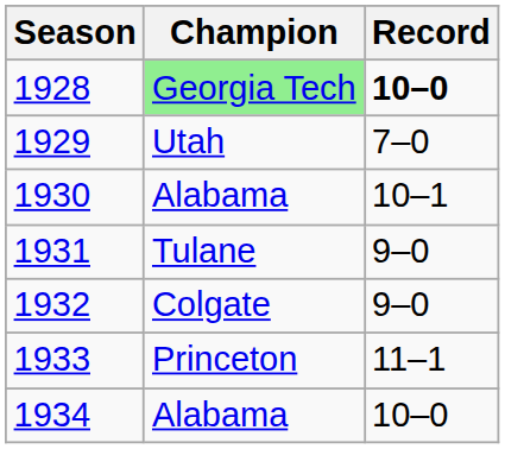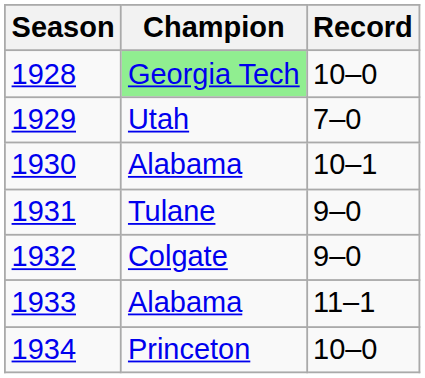 <table class="wikitable">
 <tr>
 <th>Season</th>
 <th>Champion</th>
 <th>Record</th>
 </tr>
 <tr>
 <td><a href='#'>1928</a></td>
 <td style="background: lightgreen;"><a href='#'>Georgia Tech</a></td>
-<td><strong>10–0</strong></td>
+<td>10–0</td>
 </tr>
 <tr>
 <td><a href='#'>1929</a></td>
 <td><a href='#'>Utah</a></td>
 <td>7–0</td>
 </tr>
 <tr>
 <td><a href='#'>1930</a></td>
 <td><a href='#'>Alabama</a></td>
 <td>10–1</td>
 </tr>
 <tr>
 <td><a href='#'>1931</a></td>
 <td><a href='#'>Tulane</a></td>
 <td>9–0</td>
 </tr>
 <tr>
 <td><a href='#'>1932</a></td>
 <td><a href='#'>Colgate</a></td>
 <td>9–0</td>
 </tr>
 <tr>
 <td><a href='#'>1933</a></td>
-<td><a href='#'>Princeton</a></td>
+<td><a href='#'>Alabama</a></td>
 <td>11–1</td>
 </tr>
 <tr>
 <td><a href='#'>1934</a></td>
-<td><a href='#'>Alabama</a></td>
+<td><a href='#'>Princeton</a></td>
 <td>10–0</td>
 </tr>
 </table>
